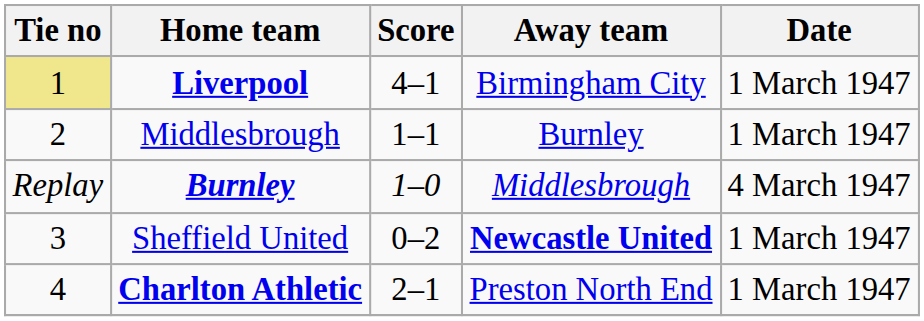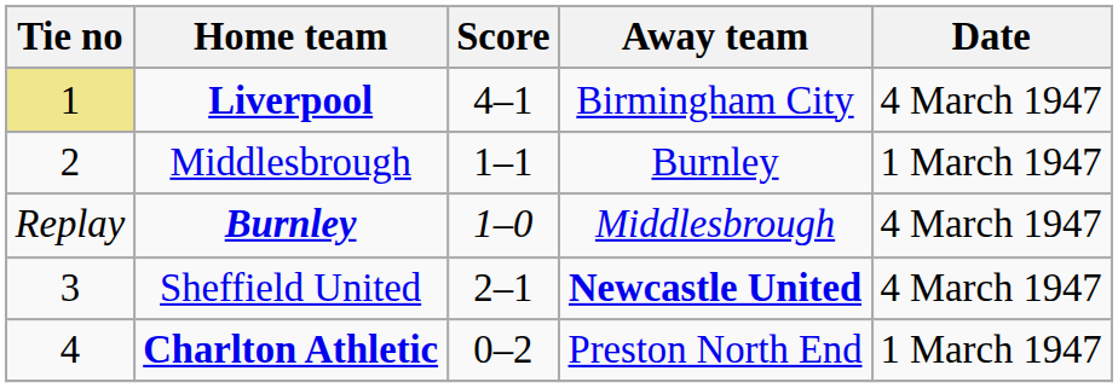 <table class="wikitable" style="text-align: center">
 <tr>
 <th>Tie no</th>
 <th>Home team</th>
 <th>Score</th>
 <th>Away team</th>
 <th>Date</th>
 </tr>
 <tr>
 <td style="background: khaki;">1</td>
 <td><strong><a href='#'>Liverpool</a></strong></td>
 <td>4–1</td>
 <td><a href='#'>Birmingham City</a></td>
-<td>1 March 1947</td>
+<td>4 March 1947</td>
 </tr>
 <tr>
 <td>2</td>
 <td><a href='#'>Middlesbrough</a></td>
 <td>1–1</td>
 <td><a href='#'>Burnley</a></td>
 <td>1 March 1947</td>
 </tr>
 <tr>
 <td><em>Replay</em></td>
 <td><strong><em><a href='#'>Burnley</a></em></strong></td>
 <td><em>1–0</em></td>
 <td><em><a href='#'>Middlesbrough</a></em></td>
 <td>4 March 1947</td>
 </tr>
 <tr>
 <td>3</td>
 <td><a href='#'>Sheffield United</a></td>
-<td>0–2</td>
+<td>2–1</td>
 <td><strong><a href='#'>Newcastle United</a></strong></td>
-<td>1 March 1947</td>
+<td>4 March 1947</td>
 </tr>
 <tr>
 <td>4</td>
 <td><strong><a href='#'>Charlton Athletic</a></strong></td>
-<td>2–1</td>
+<td>0–2</td>
 <td><a href='#'>Preston North End</a></td>
 <td>1 March 1947</td>
 </tr>
 <tr>
 </tr>
 </table>
